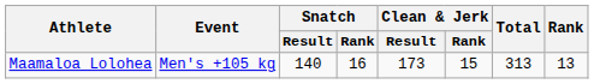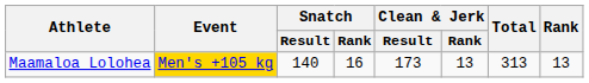 <table class="wikitable" style="font-size:90%">
 <tr>
 <th rowspan="2">Athlete</th>
 <th rowspan="2">Event</th>
 <th colspan="2">Snatch</th>
 <th colspan="2">Clean & Jerk</th>
 <th rowspan="2">Total</th>
 <th rowspan="2">Rank</th>
 </tr>
 <tr style="font-size:95%">
 <th>Result</th>
 <th>Rank</th>
 <th>Result</th>
 <th>Rank</th>
 </tr>
 <tr align=center>
 <td align=left><a href='#'>Maamaloa Lolohea</a></td>
-<td align=left><a href='#'>Men's +105 kg</a></td>
+<td align=left style="background: gold;"><a href='#'>Men's +105 kg</a></td>
 <td>140</td>
 <td>16</td>
 <td>173</td>
-<td>15</td>
+<td>13</td>
 <td>313</td>
 <td>13</td>
 </tr>
 </table>
